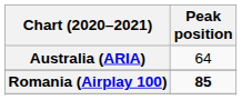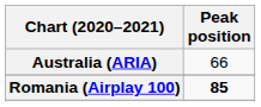 <table class="wikitable sortable plainrowheaders" style="text-align:center">
 <tr>
 <th scope="col">Chart (2020–2021)</th>
 <th scope="col">Peak<br>position</th>
 </tr>
 <tr>
 <th scope="row">Australia (<a href='#'>ARIA</a>)</th>
-<td>64</td>
+<td>66</td>
 </tr>
 <tr>
 </tr>
 <tr>
 </tr>
 <tr>
 </tr>
 <tr>
 </tr>
 <tr>
 </tr>
 <tr>
 </tr>
 <tr>
 </tr>
 <tr>
 <th scope="row">Romania (<a href='#'>Airplay 100</a>)</th>
 <td><strong>85</strong></td>
 </tr>
 <tr>
 </tr>
 <tr>
 </tr>
 <tr>
 </tr>
 <tr>
 </tr>
 <tr>
 </tr>
 </table>
